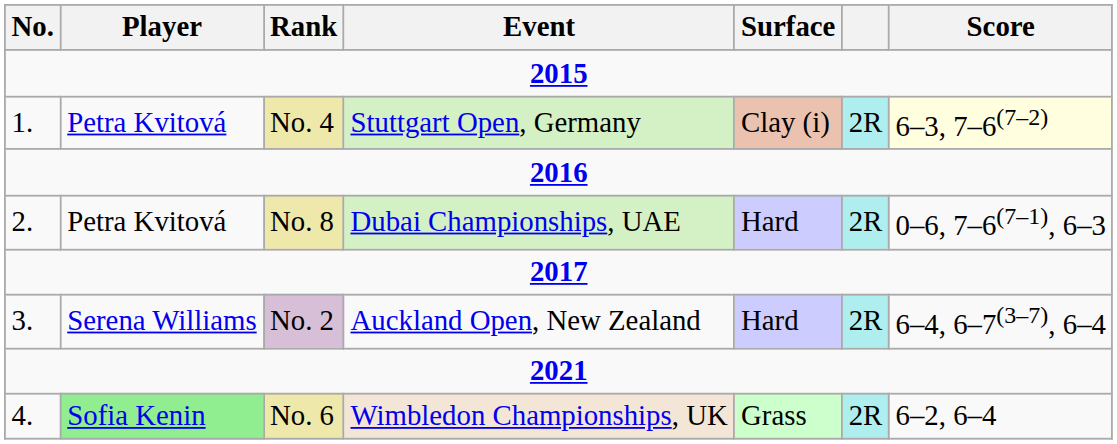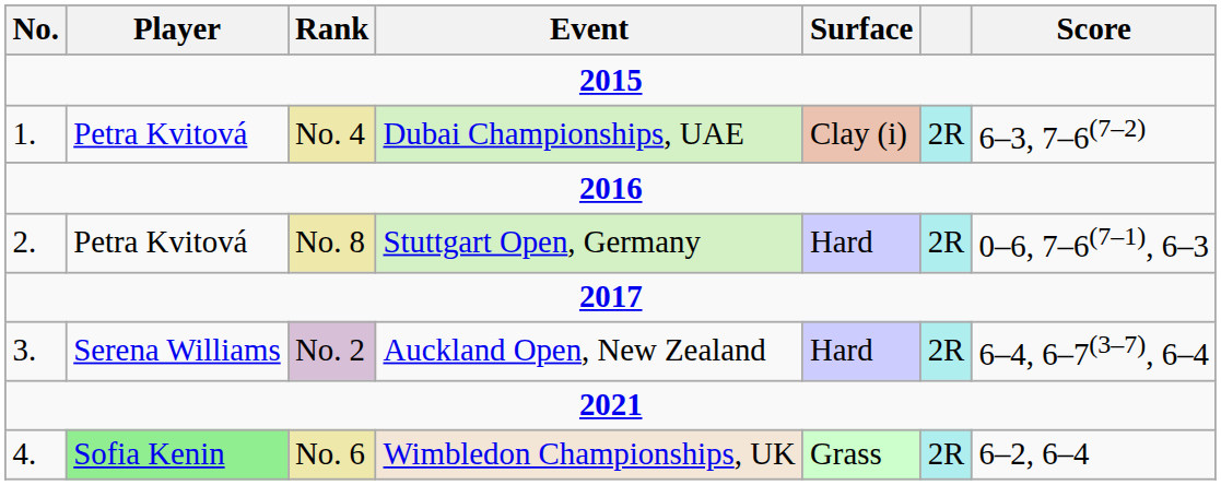 <table class="wikitable sortable">
 <tr>
 <th>No.</th>
 <th>Player</th>
 <th>Rank</th>
 <th>Event</th>
 <th>Surface</th>
 <th></th>
 <th>Score</th>
 </tr>
 <tr>
 <td colspan=7 style=text-align:center><strong><a href='#'>2015</a></strong></td>
 </tr>
 <tr>
 <td>1.</td>
 <td> <a href='#'>Petra Kvitová</a></td>
 <td bgcolor=eee8aa>No. 4</td>
-<td bgcolor=d4f1c5><a href='#'>Stuttgart Open</a>, Germany</td>
+<td bgcolor=d4f1c5><a href='#'>Dubai Championships</a>, UAE</td>
 <td bgcolor=ebc2af>Clay (i)</td>
 <td bgcolor=afeeee>2R</td>
-<td style="background: lightyellow;">6–3, 7–6<sup>(7–2)</sup></td>
+<td>6–3, 7–6<sup>(7–2)</sup></td>
 </tr>
 <tr>
 <td colspan=7 style=text-align:center><strong><a href='#'>2016</a></strong></td>
 </tr>
 <tr>
 <td>2.</td>
 <td> Petra Kvitová</td>
 <td bgcolor=eee8aa>No. 8</td>
-<td bgcolor=d4f1c5><a href='#'>Dubai Championships</a>, UAE</td>
+<td bgcolor=d4f1c5><a href='#'>Stuttgart Open</a>, Germany</td>
 <td bgcolor=ccccff>Hard</td>
 <td bgcolor=afeeee>2R</td>
 <td>0–6, 7–6<sup>(7–1)</sup>, 6–3</td>
 </tr>
 <tr>
 <td colspan=7 style=text-align:center><strong><a href='#'>2017</a></strong></td>
 </tr>
 <tr>
 <td>3.</td>
 <td> <a href='#'>Serena Williams</a></td>
 <td bgcolor="Thistle">No. 2</td>
 <td><a href='#'>Auckland Open</a>, New Zealand</td>
 <td bgcolor=CCCCFF>Hard</td>
 <td bgcolor=afeeee>2R</td>
 <td>6–4, 6–7<sup>(3–7)</sup>, 6–4</td>
 </tr>
 <tr>
 <td colspan=7 style=text-align:center><strong><a href='#'>2021</a></strong></td>
 </tr>
 <tr>
 <td>4.</td>
 <td style="background: lightgreen;"> <a href='#'>Sofia Kenin</a></td>
 <td bgcolor=eee8aa>No. 6</td>
 <td bgcolor=f3e6d7><a href='#'>Wimbledon Championships</a>, UK</td>
 <td bgcolor=ccffcc>Grass</td>
 <td bgcolor=afeeee>2R</td>
 <td>6–2, 6–4</td>
 </tr>
 </table>
